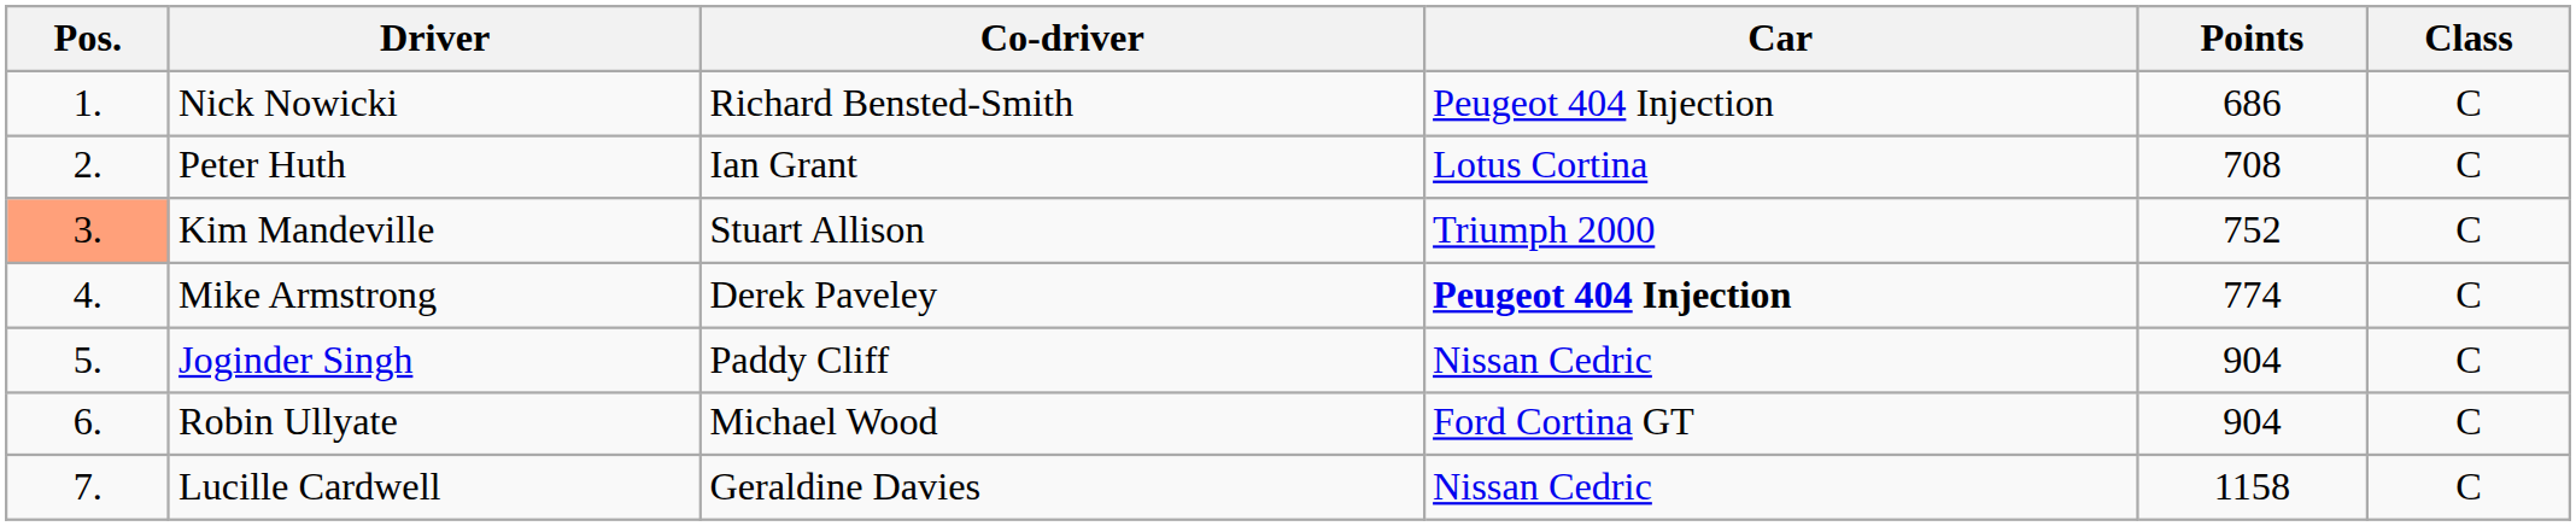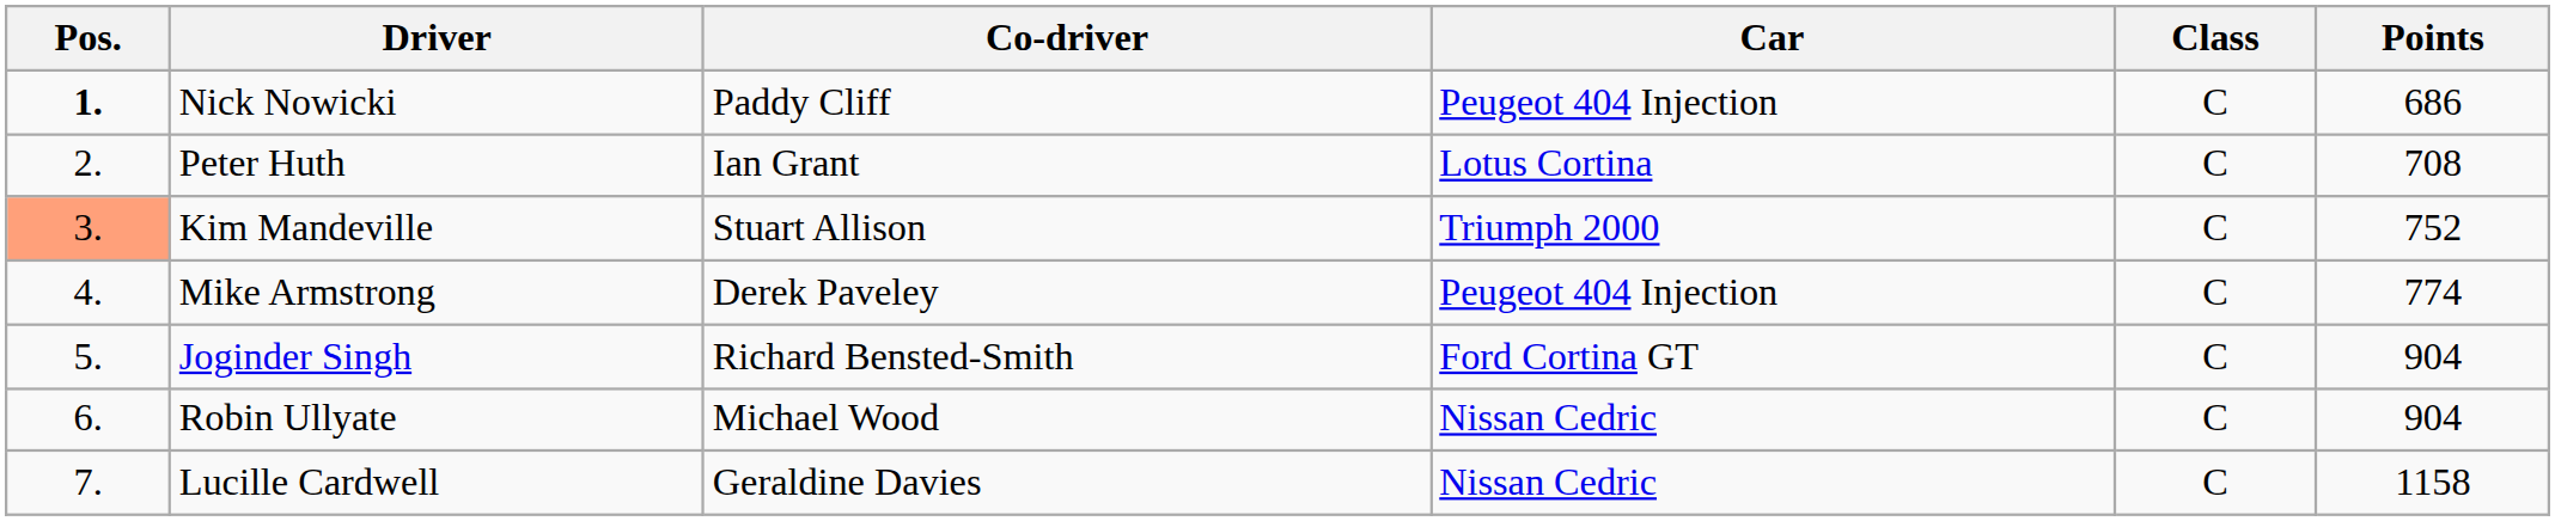 <table class="wikitable" width="100%" style="text-align: center; font-size: 90%; max-width: 950px;">
 <tr>
 <th>Pos.</th>
 <th>Driver</th>
 <th>Co-driver</th>
 <th>Car</th>
+<th>Class</th>
 <th>Points</th>
-<th>Class</th>
 </tr>
 <tr>
-<td>1.</td>
+<td><strong>1.</strong></td>
 <td align=left> Nick Nowicki</td>
-<td align=left> Richard Bensted-Smith</td>
+<td align=left> Paddy Cliff</td>
 <td align=left><a href='#'>Peugeot 404</a> Injection</td>
+<td>C</td>
 <td>686</td>
-<td>C</td>
 </tr>
 <tr>
 <td>2.</td>
 <td align=left> Peter Huth</td>
 <td align=left> Ian Grant</td>
 <td align=left><a href='#'>Lotus Cortina</a></td>
+<td>C</td>
 <td>708</td>
-<td>C</td>
 </tr>
 <tr>
 <td style="background: lightsalmon;">3.</td>
 <td align=left> Kim Mandeville</td>
 <td align=left> Stuart Allison</td>
 <td align=left><a href='#'>Triumph 2000</a></td>
+<td>C</td>
 <td>752</td>
-<td>C</td>
 </tr>
 <tr>
 <td>4.</td>
 <td align=left> Mike Armstrong</td>
 <td align=left> Derek Paveley</td>
-<td align=left><strong><a href='#'>Peugeot 404</a> Injection</strong></td>
+<td align=left><a href='#'>Peugeot 404</a> Injection</td>
+<td>C</td>
 <td>774</td>
-<td>C</td>
 </tr>
 <tr>
 <td>5.</td>
 <td align=left> <a href='#'>Joginder Singh</a></td>
-<td align=left> Paddy Cliff</td>
-<td align=left><a href='#'>Nissan Cedric</a></td>
+<td align=left> Richard Bensted-Smith</td>
+<td align=left><a href='#'>Ford Cortina</a> GT</td>
+<td>C</td>
 <td>904</td>
-<td>C</td>
 </tr>
 <tr>
 <td>6.</td>
 <td align=left> Robin Ullyate</td>
 <td align=left> Michael Wood</td>
-<td align=left><a href='#'>Ford Cortina</a> GT</td>
+<td align=left><a href='#'>Nissan Cedric</a></td>
+<td>C</td>
 <td>904</td>
-<td>C</td>
 </tr>
 <tr>
 <td>7.</td>
 <td align=left> Lucille Cardwell</td>
 <td align=left> Geraldine Davies</td>
 <td align=left><a href='#'>Nissan Cedric</a></td>
+<td>C</td>
 <td>1158</td>
-<td>C</td>
 </tr>
 </table>
